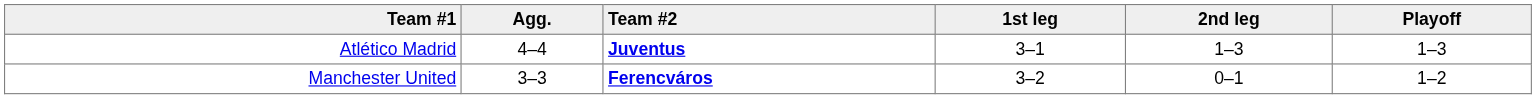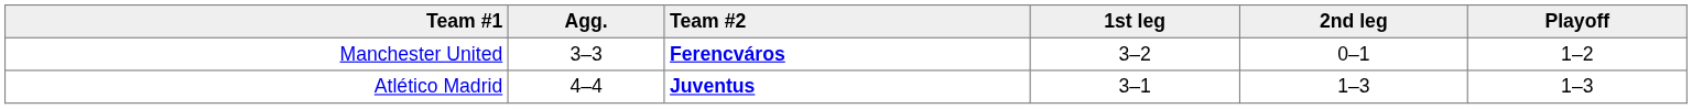 <table border=1 cellspacing=0 cellpadding=4 style="border-collapse: collapse;" width=70%>
 <tr bgcolor="efefef">
 <th align=right>Team #1</th>
 <th>Agg.</th>
 <th align=left>Team #2</th>
 <th>1st leg</th>
 <th>2nd leg</th>
 <th>Playoff</th>
 </tr>
 <tr>
+<td align=right><a href='#'>Manchester United</a> </td>
+<td align=center>3–3</td>
+<td> <strong><a href='#'>Ferencváros</a></strong></td>
+<td align=center>3–2</td>
+<td align=center>0–1</td>
+<td align=center>1–2</td>
+</tr>
+<tr>
 <td align=right><a href='#'>Atlético Madrid</a> </td>
 <td align=center>4–4</td>
 <td> <strong><a href='#'>Juventus</a></strong></td>
 <td align=center>3–1</td>
 <td align=center>1–3</td>
 <td align=center>1–3</td>
 </tr>
-<tr>
-<td align=right><a href='#'>Manchester United</a> </td>
-<td align=center>3–3</td>
-<td> <strong><a href='#'>Ferencváros</a></strong></td>
-<td align=center>3–2</td>
-<td align=center>0–1</td>
-<td align=center>1–2</td>
-</tr>
 </table>
